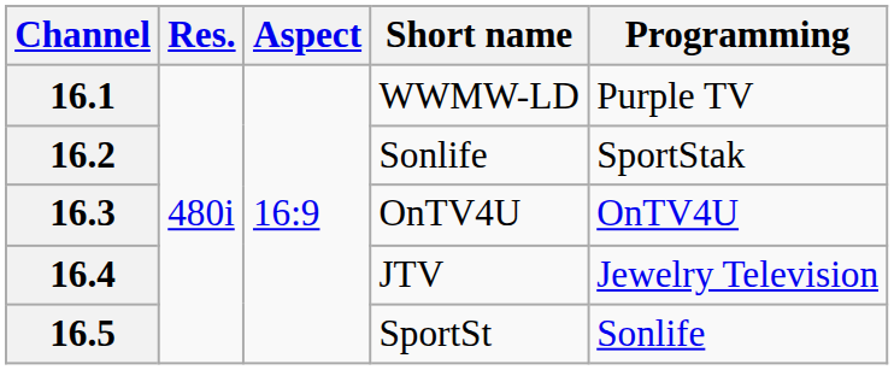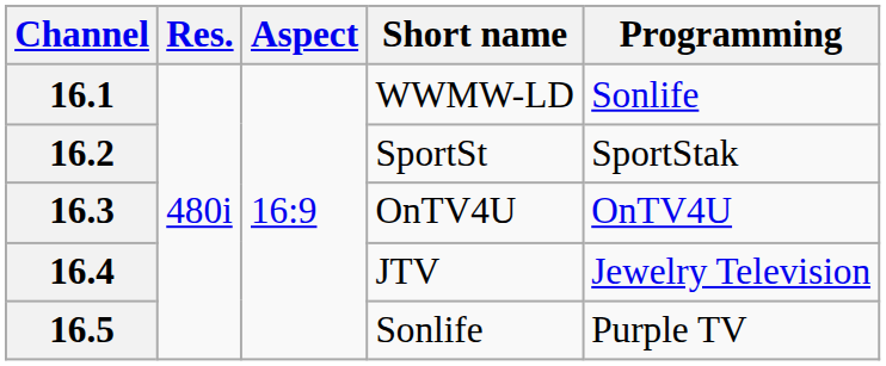 <table class="wikitable">
 <tr>
 <th scope = "col"><a href='#'>Channel</a></th>
 <th scope = "col"><a href='#'>Res.</a></th>
 <th scope = "col"><a href='#'>Aspect</a></th>
 <th scope = "col">Short name</th>
 <th scope = "col">Programming</th>
 </tr>
 <tr>
 <th scope="row">16.1</th>
 <td rowspan=5><a href='#'>480i</a></td>
 <td rowspan=5><a href='#'>16:9</a></td>
 <td>WWMW-LD</td>
-<td>Purple TV</td>
+<td><a href='#'>Sonlife</a></td>
 </tr>
 <tr>
 <th scope="row">16.2</th>
-<td>Sonlife</td>
+<td>SportSt</td>
 <td>SportStak</td>
 </tr>
 <tr>
 <th scope="row">16.3</th>
 <td>OnTV4U</td>
 <td><a href='#'>OnTV4U</a></td>
 </tr>
 <tr>
 <th scope="row">16.4</th>
 <td>JTV</td>
 <td><a href='#'>Jewelry Television</a></td>
 </tr>
 <tr>
 <th scope="row">16.5</th>
-<td>SportSt</td>
-<td><a href='#'>Sonlife</a></td>
+<td>Sonlife</td>
+<td>Purple TV</td>
 </tr>
 </table>
